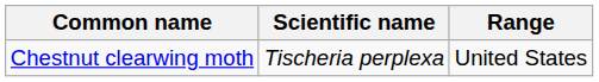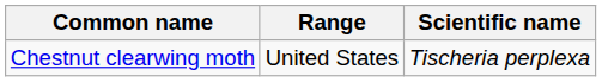 <table class="wikitable">
 <tr>
 <th>Common name</th>
+<th>Range</th>
 <th>Scientific name</th>
-<th>Range</th>
 </tr>
 <tr>
 <td><a href='#'>Chestnut clearwing moth</a></td>
+<td>United States</td>
 <td><em>Tischeria perplexa</em></td>
-<td>United States</td>
 </tr>
 </table>
